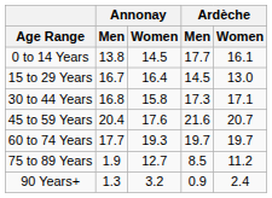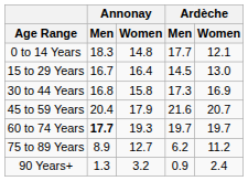 <table class="wikitable" style="text-align:center;">
 <tr>
 <th></th>
 <th colspan=2><strong>Annonay</strong></th>
 <th colspan=2><strong>Ardèche</strong></th>
 </tr>
 <tr>
 <th><strong>Age Range</strong></th>
 <th><strong>Men</strong></th>
 <th><strong>Women</strong></th>
 <th><strong>Men</strong></th>
 <th><strong>Women</strong></th>
 </tr>
 <tr>
 <td>0 to 14 Years</td>
-<td>13.8</td>
-<td>14.5</td>
+<td>18.3</td>
+<td>14.8</td>
 <td>17.7</td>
-<td>16.1</td>
+<td>12.1</td>
 </tr>
 <tr>
 <td>15 to 29 Years</td>
 <td>16.7</td>
 <td>16.4</td>
 <td>14.5</td>
 <td>13.0</td>
 </tr>
 <tr>
 <td>30 to 44 Years</td>
 <td>16.8</td>
 <td>15.8</td>
 <td>17.3</td>
-<td>17.1</td>
+<td>16.9</td>
 </tr>
 <tr>
 <td>45 to 59 Years</td>
 <td>20.4</td>
-<td>17.6</td>
+<td>17.9</td>
 <td>21.6</td>
 <td>20.7</td>
 </tr>
 <tr>
 <td>60 to 74 Years</td>
-<td>17.7</td>
+<td><strong>17.7</strong></td>
 <td>19.3</td>
 <td>19.7</td>
 <td>19.7</td>
 </tr>
 <tr>
 <td>75 to 89 Years</td>
-<td>1.9</td>
+<td>8.9</td>
 <td>12.7</td>
-<td>8.5</td>
+<td>6.2</td>
 <td>11.2</td>
 </tr>
 <tr>
 <td>90 Years+</td>
 <td>1.3</td>
 <td>3.2</td>
 <td>0.9</td>
 <td>2.4</td>
 </tr>
 </table>
